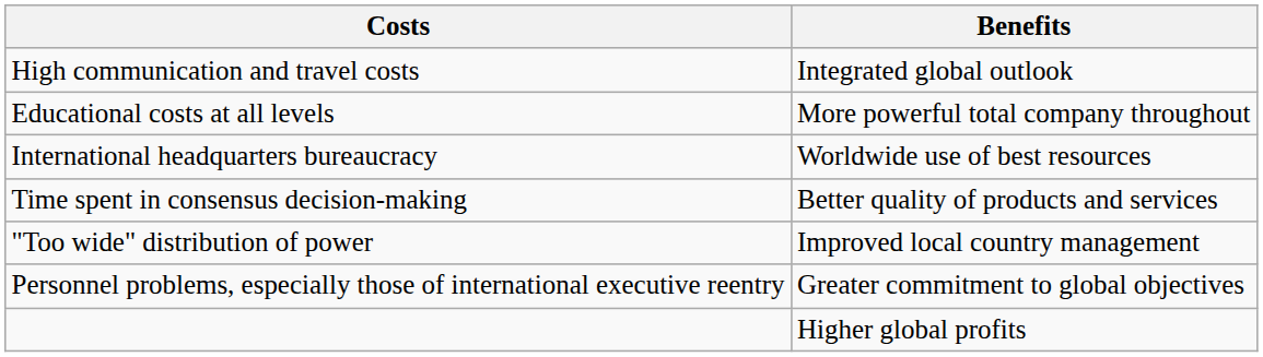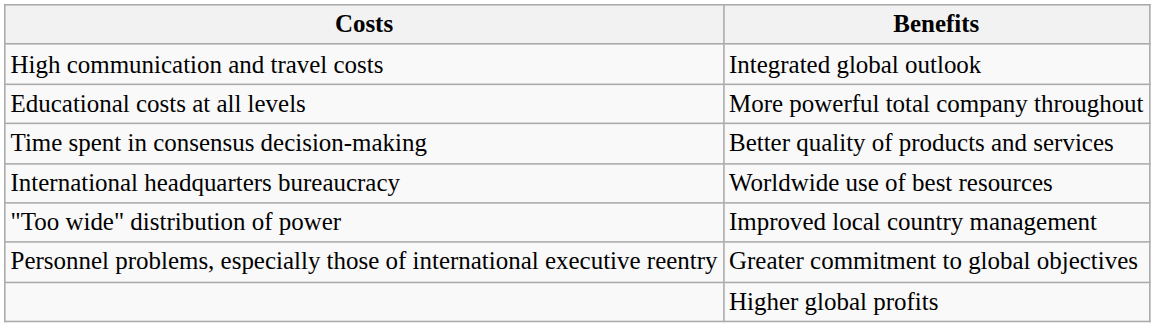 <table class="wikitable">
 <tr>
 <th>Costs</th>
 <th>Benefits</th>
 </tr>
 <tr>
 <td>High communication and travel costs</td>
 <td>Integrated global outlook</td>
 </tr>
 <tr>
 <td>Educational costs at all levels</td>
 <td>More powerful total company throughout</td>
 </tr>
 <tr>
+<td>Time spent in consensus decision-making</td>
+<td>Better quality of products and services</td>
+</tr>
+<tr>
 <td>International headquarters bureaucracy</td>
 <td>Worldwide use of best resources</td>
-</tr>
-<tr>
-<td>Time spent in consensus decision-making</td>
-<td>Better quality of products and services</td>
 </tr>
 <tr>
 <td>"Too wide" distribution of power</td>
 <td>Improved local country management</td>
 </tr>
 <tr>
 <td>Personnel problems, especially those of international executive reentry</td>
 <td>Greater commitment to global objectives</td>
 </tr>
 <tr>
 <td></td>
 <td>Higher global profits</td>
 </tr>
 </table>
